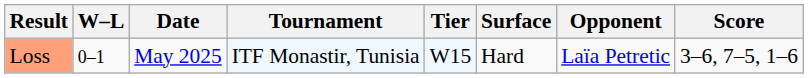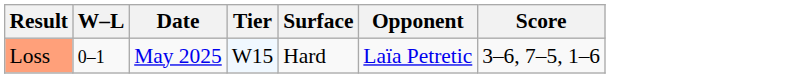 <table class="sortable wikitable">
 <tr>
 <th>Result</th>
 <th class="unsortable">W–L</th>
 <th>Date</th>
-<th>Tournament</th>
 <th>Tier</th>
 <th>Surface</th>
 <th>Opponent</th>
 <th class=unsortable>Score</th>
 </tr>
 <tr>
 <td bgcolor=FFA07A>Loss</td>
 <td><small>0–1</small></td>
 <td><a href='#'>May 2025</a></td>
-<td style="background:#f0f8ff;">ITF Monastir, Tunisia</td>
 <td style="background:#f0f8ff;">W15</td>
 <td>Hard</td>
 <td> <a href='#'>Laïa Petretic</a></td>
 <td>3–6, 7–5, 1–6</td>
 </tr>
 </table>
